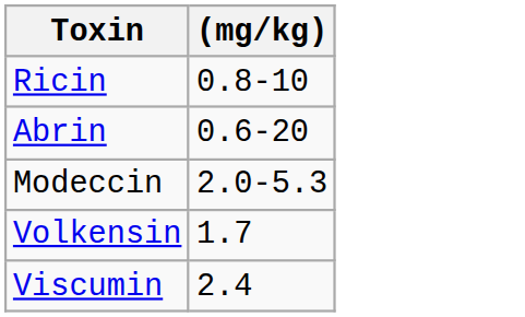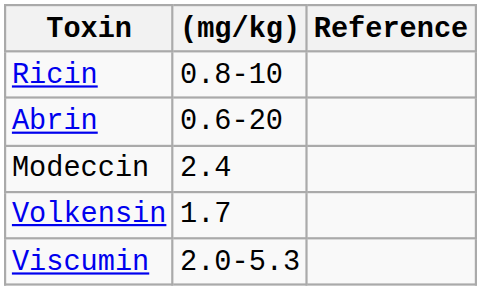 <table class="wikitable">
 <tr>
 <th>Toxin</th>
 <th> (mg/kg)</th>
+<th>Reference</th>
 </tr>
 <tr>
 <td><a href='#'>Ricin</a></td>
 <td>0.8-10</td>
+<td></td>
 </tr>
 <tr>
 <td><a href='#'>Abrin</a></td>
 <td>0.6-20</td>
+<td></td>
 </tr>
 <tr>
 <td>Modeccin</td>
-<td>2.0-5.3</td>
+<td>2.4</td>
+<td></td>
 </tr>
 <tr>
 <td><a href='#'>Volkensin</a></td>
 <td>1.7</td>
+<td></td>
 </tr>
 <tr>
 <td><a href='#'>Viscumin</a></td>
-<td>2.4</td>
+<td>2.0-5.3</td>
+<td></td>
 </tr>
 </table>
